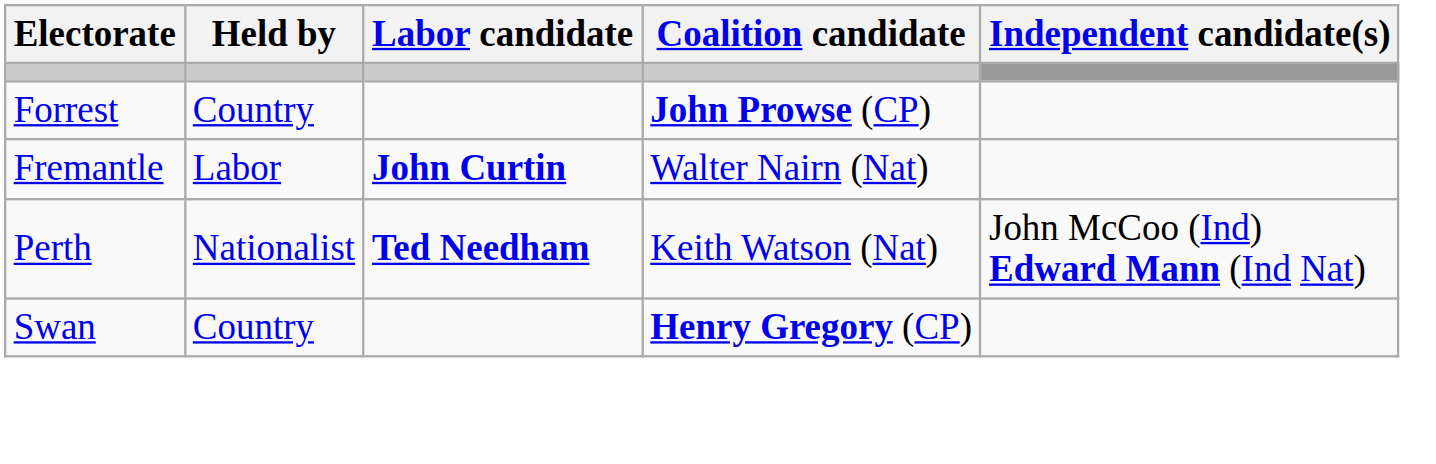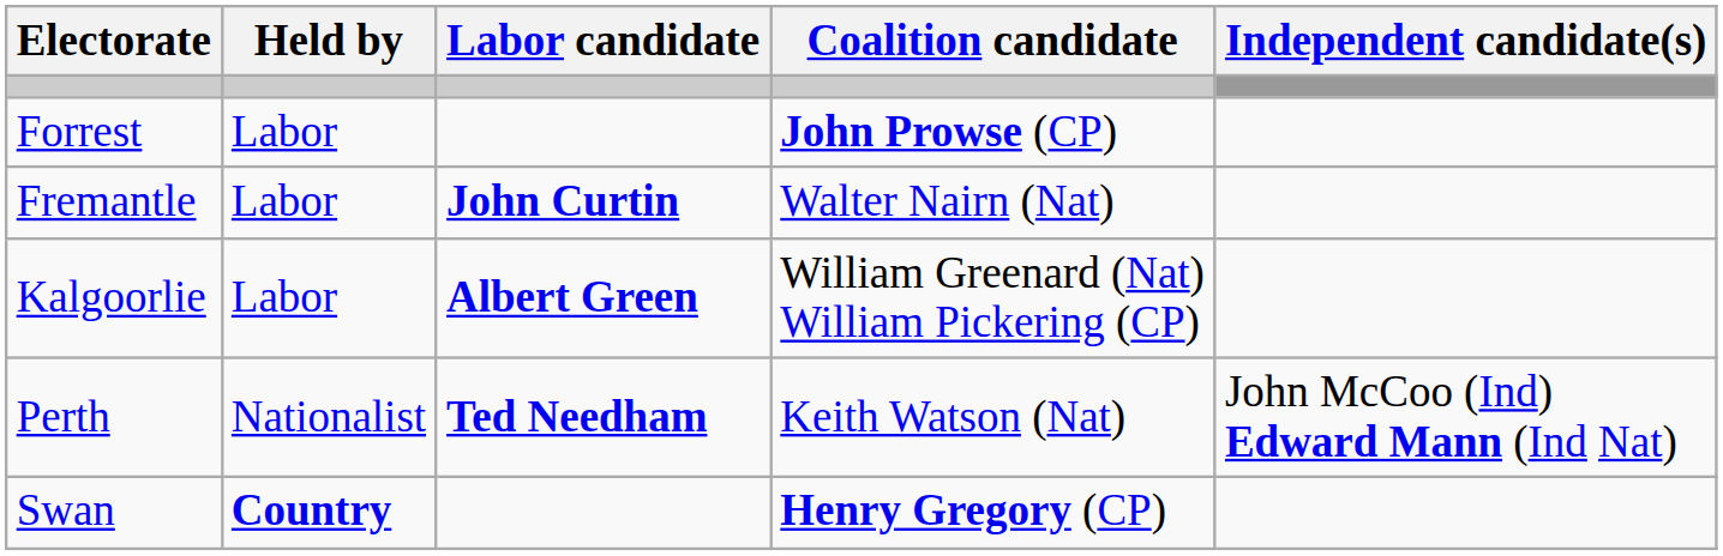 <table class="wikitable">
 <tr>
 <th>Electorate</th>
 <th>Held by</th>
 <th><a href='#'>Labor</a> candidate</th>
 <th><a href='#'>Coalition</a> candidate</th>
 <th><a href='#'>Independent</a> candidate(s)</th>
 </tr>
 <tr bgcolor="#cccccc">
 <td></td>
 <td></td>
 <td></td>
 <td></td>
 <td bgcolor="#999999"></td>
 </tr>
 <tr>
 <td><a href='#'>Forrest</a></td>
-<td><a href='#'>Country</a></td>
+<td><a href='#'>Labor</a></td>
 <td></td>
 <td><strong><a href='#'>John Prowse</a></strong> (<a href='#'>CP</a>)</td>
 <td></td>
 </tr>
 <tr>
 <td><a href='#'>Fremantle</a></td>
 <td><a href='#'>Labor</a></td>
 <td><strong><a href='#'>John Curtin</a></strong></td>
 <td><a href='#'>Walter Nairn</a> (<a href='#'>Nat</a>)</td>
 <td></td>
 </tr>
 <tr>
+<td><a href='#'>Kalgoorlie</a></td>
+<td><a href='#'>Labor</a></td>
+<td><strong><a href='#'>Albert Green</a></strong></td>
+<td>William Greenard (<a href='#'>Nat</a>)<br><a href='#'>William Pickering</a> (<a href='#'>CP</a>)</td>
+<td></td>
+</tr>
+<tr>
 <td><a href='#'>Perth</a></td>
 <td><a href='#'>Nationalist</a></td>
 <td><strong><a href='#'>Ted Needham</a></strong></td>
 <td><a href='#'>Keith Watson</a> (<a href='#'>Nat</a>)</td>
 <td>John McCoo (<a href='#'>Ind</a>)<br><strong><a href='#'>Edward Mann</a></strong> (<a href='#'>Ind</a> <a href='#'>Nat</a>)</td>
 </tr>
 <tr>
 <td><a href='#'>Swan</a></td>
-<td><a href='#'>Country</a></td>
+<td><strong><a href='#'>Country</a></strong></td>
 <td></td>
 <td><strong><a href='#'>Henry Gregory</a></strong> (<a href='#'>CP</a>)</td>
 <td></td>
 </tr>
 </table>
